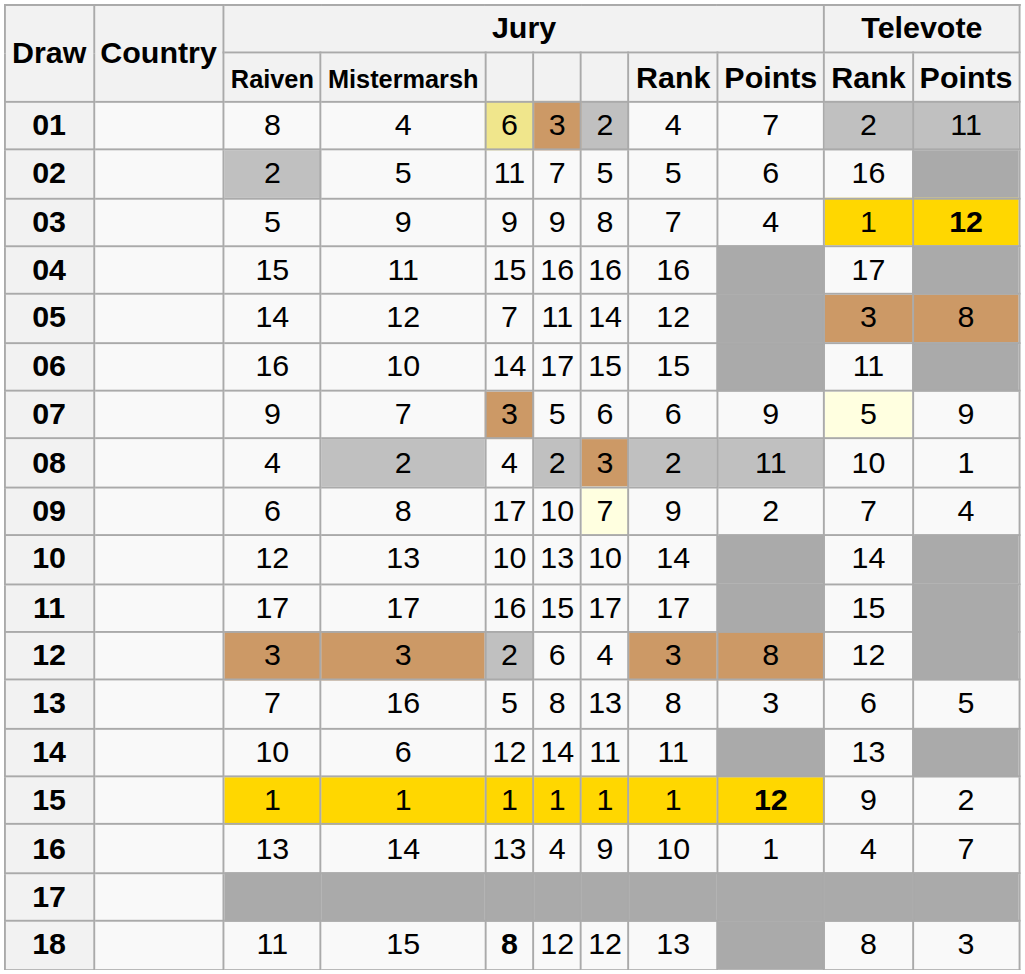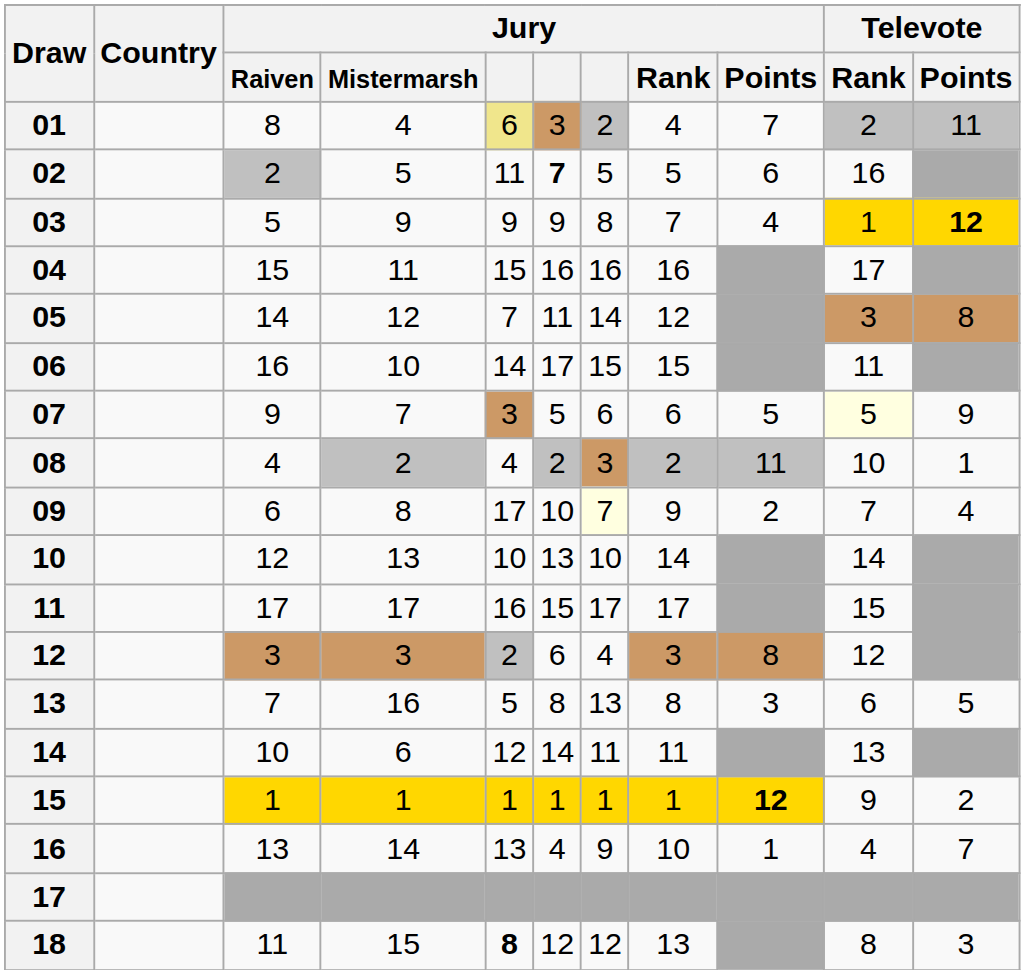 <table class="sortable wikitable collapsible plainrowheaders" style="text-align:center;">
 <tr>
 </tr>
 <tr>
 <th scope="col" rowspan="2">Draw</th>
 <th scope="col" rowspan="2">Country</th>
 <th scope="col" colspan="7">Jury</th>
 <th scope="col" colspan="2">Televote</th>
 </tr>
 <tr>
 <th scope="col"><small>Raiven</small></th>
 <th scope="col"><small>Mistermarsh</small></th>
 <th scope="col"><small></small></th>
 <th scope="col"><small></small></th>
 <th scope="col"><small></small></th>
 <th scope="col">Rank</th>
 <th scope="col">Points</th>
 <th scope="col">Rank</th>
 <th scope="col">Points</th>
 </tr>
 <tr>
 <th scope="row" style="text-align:center;">01</th>
 <td style="text-align:left;"></td>
 <td>8</td>
 <td>4</td>
 <td style="background: khaki;">6</td>
 <td style="background:#CC9966;">3</td>
 <td style="background:silver;">2</td>
 <td>4</td>
 <td>7</td>
 <td style="background:silver;">2</td>
 <td style="background:silver;">11</td>
 </tr>
 <tr>
 <th scope="row" style="text-align:center;">02</th>
 <td style="text-align:left;"></td>
 <td style="background:silver;">2</td>
 <td>5</td>
 <td>11</td>
-<td>7</td>
+<td><strong>7</strong></td>
 <td>5</td>
 <td>5</td>
 <td>6</td>
 <td>16</td>
 <td style="background:#AAAAAA;"></td>
 </tr>
 <tr>
 <th scope="row" style="text-align:center;">03</th>
 <td style="text-align:left;"></td>
 <td>5</td>
 <td>9</td>
 <td>9</td>
 <td>9</td>
 <td>8</td>
 <td>7</td>
 <td>4</td>
 <td style="background:gold;">1</td>
 <td style="background:gold;"><strong>12</strong></td>
 </tr>
 <tr>
 <th scope="row" style="text-align:center;">04</th>
 <td style="text-align:left;"></td>
 <td>15</td>
 <td>11</td>
 <td>15</td>
 <td>16</td>
 <td>16</td>
 <td>16</td>
 <td style="background:#AAAAAA;"></td>
 <td>17</td>
 <td style="background:#AAAAAA;"></td>
 </tr>
 <tr>
 <th scope="row" style="text-align:center;">05</th>
 <td style="text-align:left;"></td>
 <td>14</td>
 <td>12</td>
 <td>7</td>
 <td>11</td>
 <td>14</td>
 <td>12</td>
 <td style="background:#AAAAAA;"></td>
 <td style="background:#CC9966;">3</td>
 <td style="background:#CC9966;">8</td>
 </tr>
 <tr>
 <th scope="row" style="text-align:center;">06</th>
 <td style="text-align:left;"></td>
 <td>16</td>
 <td>10</td>
 <td>14</td>
 <td>17</td>
 <td>15</td>
 <td>15</td>
 <td style="background:#AAAAAA;"></td>
 <td>11</td>
 <td style="background:#AAAAAA;"></td>
 </tr>
 <tr>
 <th scope="row" style="text-align:center;">07</th>
 <td style="text-align:left;"></td>
 <td>9</td>
 <td>7</td>
 <td style="background:#CC9966;">3</td>
 <td>5</td>
 <td>6</td>
 <td>6</td>
-<td>9</td>
+<td>5</td>
 <td style="background: lightyellow;">5</td>
 <td>9</td>
 </tr>
 <tr>
 <th scope="row" style="text-align:center;">08</th>
 <td style="text-align:left;"></td>
 <td>4</td>
 <td style="background:silver;">2</td>
 <td>4</td>
 <td style="background:silver;">2</td>
 <td style="background:#CC9966;">3</td>
 <td style="background:silver;">2</td>
 <td style="background:silver;">11</td>
 <td>10</td>
 <td>1</td>
 </tr>
 <tr>
 <th scope="row" style="text-align:center;">09</th>
 <td style="text-align:left;"></td>
 <td>6</td>
 <td>8</td>
 <td>17</td>
 <td>10</td>
 <td style="background: lightyellow;">7</td>
 <td>9</td>
 <td>2</td>
 <td>7</td>
 <td>4</td>
 </tr>
 <tr>
 <th scope="row" style="text-align:center;">10</th>
 <td style="text-align:left;"></td>
 <td>12</td>
 <td>13</td>
 <td>10</td>
 <td>13</td>
 <td>10</td>
 <td>14</td>
 <td style="background:#AAAAAA;"></td>
 <td>14</td>
 <td style="background:#AAAAAA;"></td>
 </tr>
 <tr>
 <th scope="row" style="text-align:center;">11</th>
 <td style="text-align:left;"></td>
 <td>17</td>
 <td>17</td>
 <td>16</td>
 <td>15</td>
 <td>17</td>
 <td>17</td>
 <td style="background:#AAAAAA;"></td>
 <td>15</td>
 <td style="background:#AAAAAA;"></td>
 </tr>
 <tr>
 <th scope="row" style="text-align:center;">12</th>
 <td style="text-align:left;"></td>
 <td style="background:#CC9966;">3</td>
 <td style="background:#CC9966;">3</td>
 <td style="background:silver;">2</td>
 <td>6</td>
 <td>4</td>
 <td style="background:#CC9966;">3</td>
 <td style="background:#CC9966;">8</td>
 <td>12</td>
 <td style="background:#AAAAAA;"></td>
 </tr>
 <tr>
 <th scope="row" style="text-align:center;">13</th>
 <td style="text-align:left;"></td>
 <td>7</td>
 <td>16</td>
 <td>5</td>
 <td>8</td>
 <td>13</td>
 <td>8</td>
 <td>3</td>
 <td>6</td>
 <td>5</td>
 </tr>
 <tr>
 <th scope="row" style="text-align:center;">14</th>
 <td style="text-align:left;"></td>
 <td>10</td>
 <td>6</td>
 <td>12</td>
 <td>14</td>
 <td>11</td>
 <td>11</td>
 <td style="background:#AAAAAA;"></td>
 <td>13</td>
 <td style="background:#AAAAAA;"></td>
 </tr>
 <tr>
 <th scope="row" style="text-align:center;">15</th>
 <td style="text-align:left;"></td>
 <td style="background:gold;">1</td>
 <td style="background:gold;">1</td>
 <td style="background:gold;">1</td>
 <td style="background:gold;">1</td>
 <td style="background:gold;">1</td>
 <td style="background:gold;">1</td>
 <td style="background:gold;"><strong>12</strong></td>
 <td>9</td>
 <td>2</td>
 </tr>
 <tr>
 <th scope="row" style="text-align:center;">16</th>
 <td style="text-align:left;"></td>
 <td>13</td>
 <td>14</td>
 <td>13</td>
 <td>4</td>
 <td>9</td>
 <td>10</td>
 <td>1</td>
 <td>4</td>
 <td>7</td>
 </tr>
 <tr class="sortbottom">
 <th scope="row" style="text-align:center;">17</th>
 <td style="text-align:left;"></td>
 <td style="background:#AAAAAA;"></td>
 <td style="background:#AAAAAA;"></td>
 <td style="background:#AAAAAA;"></td>
 <td style="background:#AAAAAA;"></td>
 <td style="background:#AAAAAA;"></td>
 <td style="background:#AAAAAA;"></td>
 <td style="background:#AAAAAA;"></td>
 <td style="background:#AAAAAA;"></td>
 <td style="background:#AAAAAA;"></td>
 </tr>
 <tr>
 <th scope="row" style="text-align:center;">18</th>
 <td style="text-align:left;"></td>
 <td>11</td>
 <td>15</td>
 <td><strong>8</strong></td>
 <td>12</td>
 <td>12</td>
 <td>13</td>
 <td style="background:#AAAAAA;"></td>
 <td>8</td>
 <td>3</td>
 </tr>
 </table>
